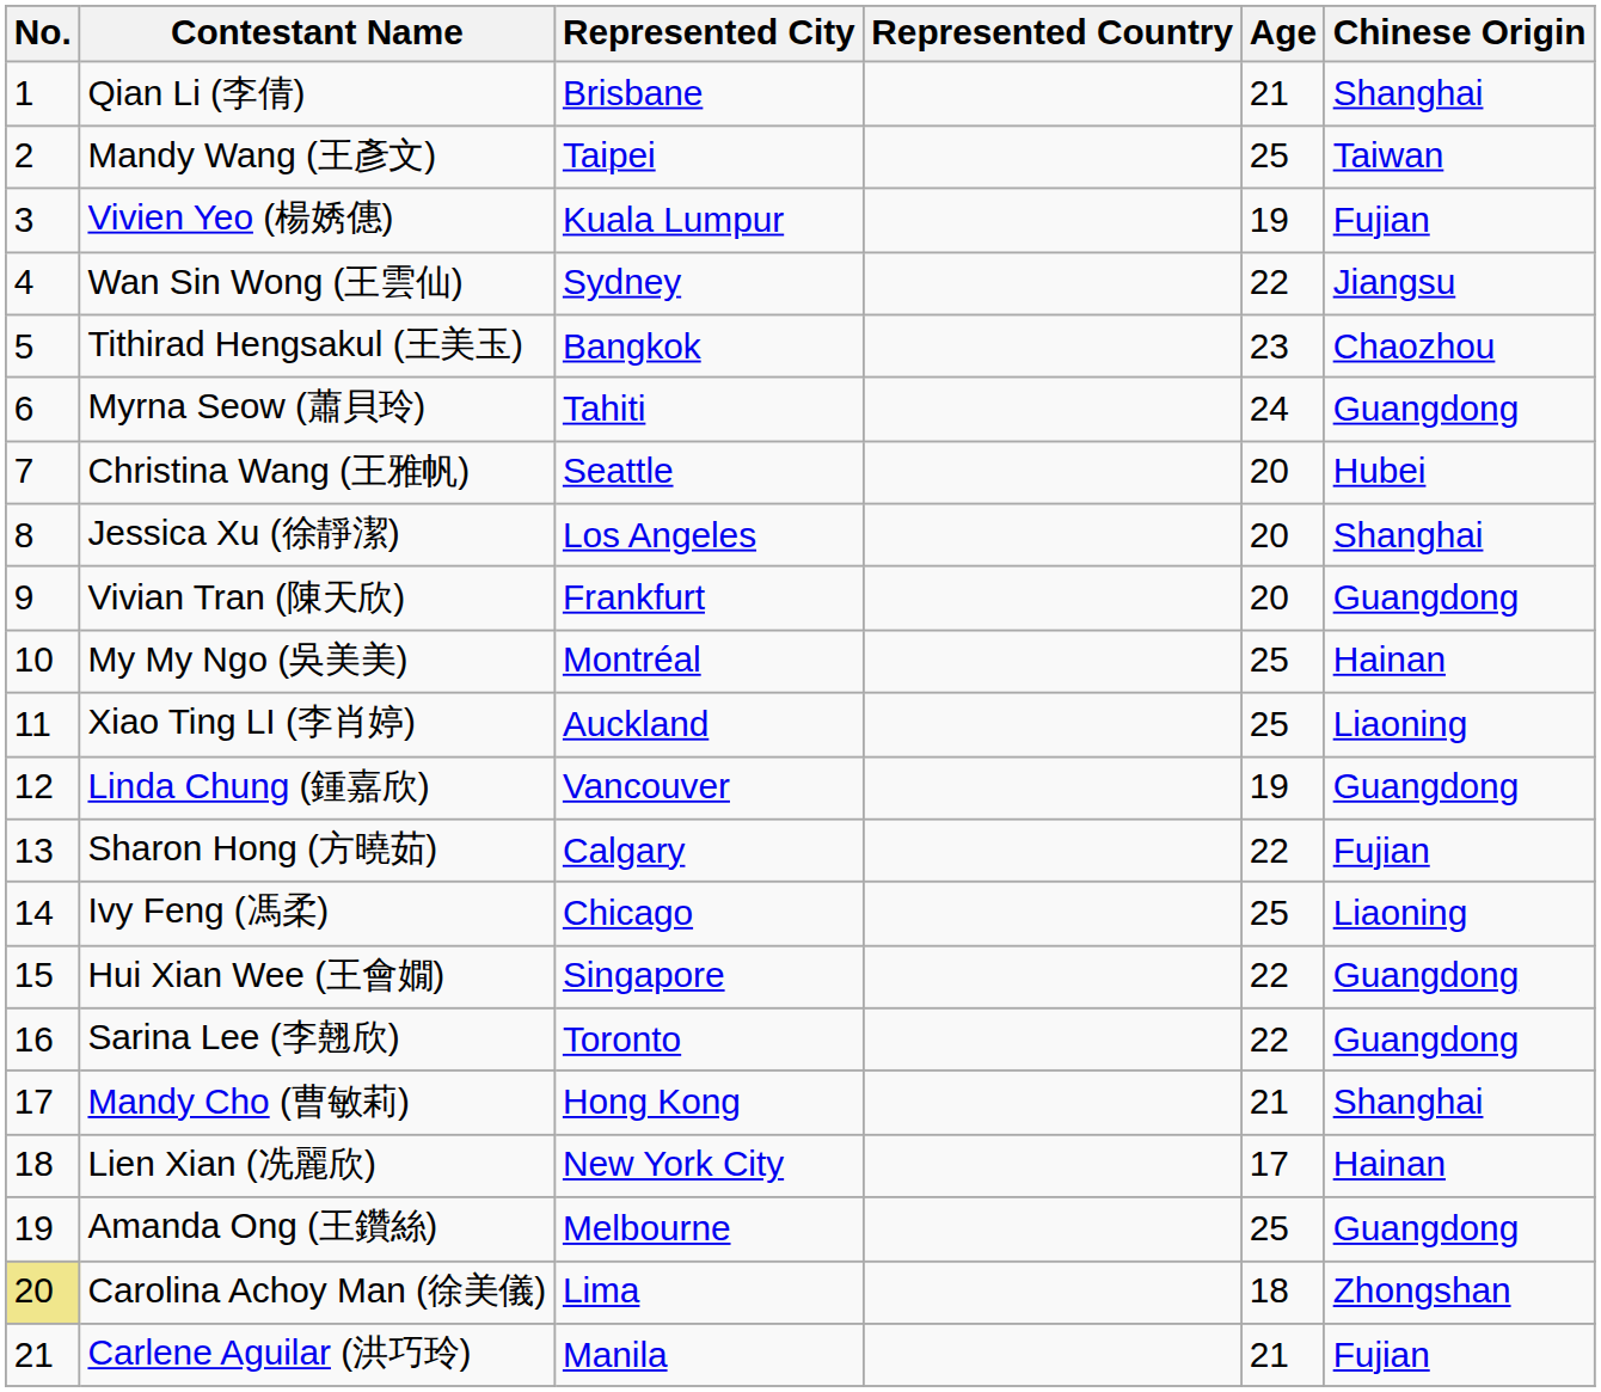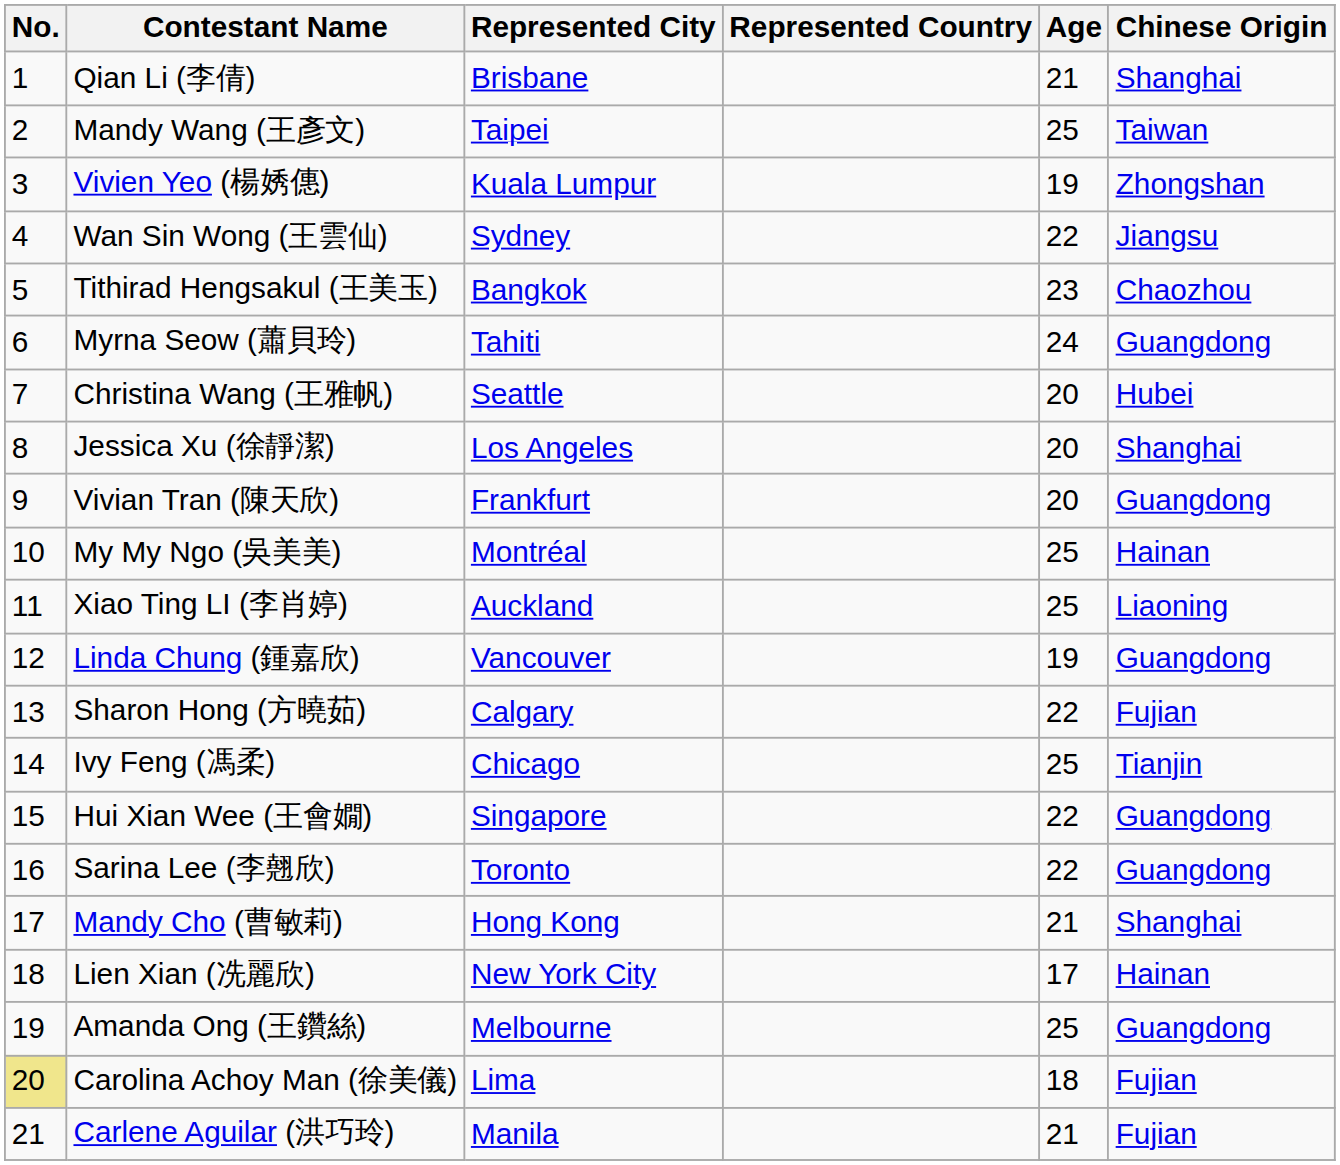 <table class="sortable wikitable">
 <tr>
 <th>No.</th>
 <th>Contestant Name</th>
 <th>Represented City</th>
 <th>Represented Country</th>
 <th>Age</th>
 <th>Chinese Origin</th>
 </tr>
 <tr>
 <td>1</td>
 <td>Qian Li (李倩)</td>
 <td><a href='#'>Brisbane</a></td>
 <td></td>
 <td>21</td>
 <td><a href='#'>Shanghai</a></td>
 </tr>
 <tr>
 <td>2</td>
 <td>Mandy Wang (王彥文)</td>
 <td><a href='#'>Taipei</a></td>
 <td></td>
 <td>25</td>
 <td><a href='#'>Taiwan</a></td>
 </tr>
 <tr>
 <td>3</td>
 <td><a href='#'>Vivien Yeo</a> (楊㛢僡)</td>
 <td><a href='#'>Kuala Lumpur</a></td>
 <td></td>
 <td>19</td>
-<td><a href='#'>Fujian</a></td>
+<td><a href='#'>Zhongshan</a></td>
 </tr>
 <tr>
 <td>4</td>
 <td>Wan Sin Wong (王雲仙)</td>
 <td><a href='#'>Sydney</a></td>
 <td></td>
 <td>22</td>
 <td><a href='#'>Jiangsu</a></td>
 </tr>
 <tr>
 <td>5</td>
 <td>Tithirad Hengsakul (王美玉)</td>
 <td><a href='#'>Bangkok</a></td>
 <td></td>
 <td>23</td>
 <td><a href='#'>Chaozhou</a></td>
 </tr>
 <tr>
 <td>6</td>
 <td>Myrna Seow (蕭貝玲)</td>
 <td><a href='#'>Tahiti</a></td>
 <td></td>
 <td>24</td>
 <td><a href='#'>Guangdong</a></td>
 </tr>
 <tr>
 <td>7</td>
 <td>Christina Wang (王雅帆)</td>
 <td><a href='#'>Seattle</a></td>
 <td></td>
 <td>20</td>
 <td><a href='#'>Hubei</a></td>
 </tr>
 <tr>
 <td>8</td>
 <td>Jessica Xu (徐靜潔)</td>
 <td><a href='#'>Los Angeles</a></td>
 <td></td>
 <td>20</td>
 <td><a href='#'>Shanghai</a></td>
 </tr>
 <tr>
 <td>9</td>
 <td>Vivian Tran (陳天欣)</td>
 <td><a href='#'>Frankfurt</a></td>
 <td></td>
 <td>20</td>
 <td><a href='#'>Guangdong</a></td>
 </tr>
 <tr>
 <td>10</td>
 <td>My My Ngo (吳美美)</td>
 <td><a href='#'>Montréal</a></td>
 <td></td>
 <td>25</td>
 <td><a href='#'>Hainan</a></td>
 </tr>
 <tr>
 <td>11</td>
 <td>Xiao Ting LI (李肖婷)</td>
 <td><a href='#'>Auckland</a></td>
 <td></td>
 <td>25</td>
 <td><a href='#'>Liaoning</a></td>
 </tr>
 <tr>
 <td>12</td>
 <td><a href='#'>Linda Chung</a> (鍾嘉欣)</td>
 <td><a href='#'>Vancouver</a></td>
 <td></td>
 <td>19</td>
 <td><a href='#'>Guangdong</a></td>
 </tr>
 <tr>
 <td>13</td>
 <td>Sharon Hong (方曉茹)</td>
 <td><a href='#'>Calgary</a></td>
 <td></td>
 <td>22</td>
 <td><a href='#'>Fujian</a></td>
 </tr>
 <tr>
 <td>14</td>
 <td>Ivy Feng (馮柔)</td>
 <td><a href='#'>Chicago</a></td>
 <td></td>
 <td>25</td>
-<td><a href='#'>Liaoning</a></td>
+<td><a href='#'>Tianjin</a></td>
 </tr>
 <tr>
 <td>15</td>
 <td>Hui Xian Wee (王會嫺)</td>
 <td><a href='#'>Singapore</a></td>
 <td></td>
 <td>22</td>
 <td><a href='#'>Guangdong</a></td>
 </tr>
 <tr>
 <td>16</td>
 <td>Sarina Lee (李翹欣)</td>
 <td><a href='#'>Toronto</a></td>
 <td></td>
 <td>22</td>
 <td><a href='#'>Guangdong</a></td>
 </tr>
 <tr>
 <td>17</td>
 <td><a href='#'>Mandy Cho</a> (曹敏莉)</td>
 <td><a href='#'>Hong Kong</a></td>
 <td></td>
 <td>21</td>
 <td><a href='#'>Shanghai</a></td>
 </tr>
 <tr>
 <td>18</td>
 <td>Lien Xian (冼麗欣)</td>
 <td><a href='#'>New York City</a></td>
 <td></td>
 <td>17</td>
 <td><a href='#'>Hainan</a></td>
 </tr>
 <tr>
 <td>19</td>
 <td>Amanda Ong (王鑽絲)</td>
 <td><a href='#'>Melbourne</a></td>
 <td></td>
 <td>25</td>
 <td><a href='#'>Guangdong</a></td>
 </tr>
 <tr>
 <td style="background: khaki;">20</td>
 <td>Carolina Achoy Man (徐美儀)</td>
 <td><a href='#'>Lima</a></td>
 <td></td>
 <td>18</td>
-<td><a href='#'>Zhongshan</a></td>
+<td><a href='#'>Fujian</a></td>
 </tr>
 <tr>
 <td>21</td>
 <td><a href='#'>Carlene Aguilar</a> (洪巧玲)</td>
 <td><a href='#'>Manila</a></td>
 <td></td>
 <td>21</td>
 <td><a href='#'>Fujian</a></td>
 </tr>
 </table>
